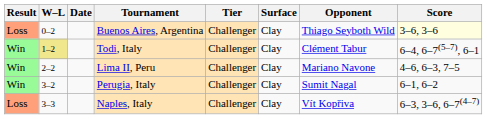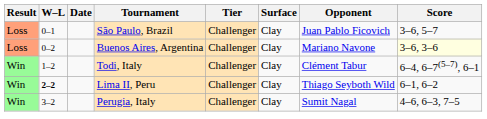 <table class="sortable wikitable">
 <tr>
 <th>Result</th>
 <th class="unsortable">W–L</th>
 <th>Date</th>
 <th>Tournament</th>
 <th>Tier</th>
 <th>Surface</th>
 <th>Opponent</th>
 <th class="unsortable">Score</th>
 </tr>
 <tr>
 <td bgcolor=ffa07a>Loss</td>
+<td><small>0–1</small></td>
+<td><a href='#'></a></td>
+<td style="background:moccasin;"><a href='#'>São Paulo</a>, Brazil</td>
+<td style="background:moccasin;">Challenger</td>
+<td>Clay</td>
+<td> <a href='#'>Juan Pablo Ficovich</a></td>
+<td>3–6, 5–7</td>
+</tr>
+<tr>
+<td bgcolor=ffa07a>Loss</td>
 <td><small>0–2</small></td>
 <td><a href='#'></a></td>
 <td style="background:moccasin;"><a href='#'>Buenos Aires</a>, Argentina</td>
 <td style="background:moccasin;">Challenger</td>
 <td>Clay</td>
-<td> <a href='#'>Thiago Seyboth Wild</a></td>
+<td> <a href='#'>Mariano Navone</a></td>
 <td style="background: lightyellow;">3–6, 3–6</td>
 </tr>
 <tr>
 <td bgcolor=98fb98>Win</td>
-<td style="background: khaki;"><small>1–2</small></td>
+<td><small>1–2</small></td>
 <td><a href='#'></a></td>
 <td style="background:moccasin;"><a href='#'>Todi</a>, Italy</td>
 <td style="background:moccasin;">Challenger</td>
 <td>Clay</td>
 <td> <a href='#'>Clément Tabur</a></td>
 <td>6–4, 6–7<sup>(5–7)</sup>, 6–1</td>
 </tr>
 <tr>
 <td bgcolor=98fb98>Win</td>
-<td><small>2–2</small></td>
+<td><strong><small>2–2</small></strong></td>
 <td><a href='#'></a></td>
 <td style="background:moccasin"><a href='#'>Lima II</a>, Peru</td>
 <td style="background:moccasin">Challenger</td>
 <td>Clay</td>
-<td> <a href='#'>Mariano Navone</a></td>
-<td>4–6, 6–3, 7–5</td>
+<td> <a href='#'>Thiago Seyboth Wild</a></td>
+<td>6–1, 6–2</td>
 </tr>
 <tr>
 <td bgcolor=98fb98>Win</td>
 <td><small>3–2</small></td>
 <td><a href='#'></a></td>
 <td style="background:moccasin;"><a href='#'>Perugia</a>, Italy</td>
 <td style="background:moccasin;">Challenger</td>
 <td>Clay</td>
 <td> <a href='#'>Sumit Nagal</a></td>
-<td>6–1, 6–2</td>
-</tr>
-<tr>
-<td bgcolor=ffa07a>Loss</td>
-<td><small>3–3</small></td>
-<td><a href='#'></a></td>
-<td style="background:moccasin;"><a href='#'>Naples</a>, Italy</td>
-<td style="background:moccasin;">Challenger</td>
-<td>Clay</td>
-<td> <a href='#'>Vít Kopřiva</a></td>
-<td>6–3, 3–6, 6–7<sup>(4–7)</sup></td>
+<td>4–6, 6–3, 7–5</td>
 </tr>
 </table>
